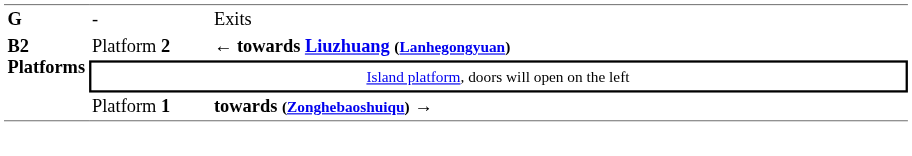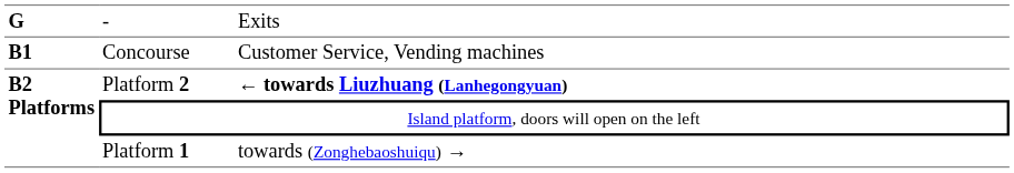 <table table border=0 cellspacing=0 cellpadding=3>
 <tr>
 <td style="border-top:solid 1px gray;" width=50 valign=top><strong>G</strong></td>
 <td style="border-top:solid 1px gray;" width=100 valign=top>-</td>
 <td style="border-top:solid 1px gray;" width=600 valign=top>Exits</td>
+</tr>
+<tr>
+<td style="border-bottom:solid 1px gray; border-top:solid 1px gray;" valign=top width=50><strong>B1</strong></td>
+<td style="border-bottom:solid 1px gray; border-top:solid 1px gray;" valign=top width=100>Concourse<br></td>
+<td style="border-bottom:solid 1px gray; border-top:solid 1px gray;" valign=top width=390>Customer Service, Vending machines</td>
 </tr>
 <tr>
 <td style="border-bottom:solid 1px gray;" rowspan="3" valign=top><strong>B2<br>Platforms</strong></td>
 <td>Platform <span> <strong>2</strong></span></td>
 <td><strong>←  towards <a href='#'>Liuzhuang</a> <small>(<a href='#'>Lanhegongyuan</a>)</small></strong></td>
 </tr>
 <tr>
 <td style="border-right:solid 2px black;border-left:solid 2px black;border-top:solid 2px black;border-bottom:solid 2px black;text-align:center;" colspan=2><small><a href='#'>Island platform</a>, doors will open on the left</small></td>
 </tr>
 <tr>
 <td style="border-bottom:solid 1px gray;">Platform <span> <strong>1</strong></span></td>
-<td style="border-bottom:solid 1px gray;"><strong>  towards  <small>(<a href='#'>Zonghebaoshuiqu</a>)</small> →</strong></td>
+<td style="border-bottom:solid 1px gray;">  towards  <small>(<a href='#'>Zonghebaoshuiqu</a>)</small> →</td>
 </tr>
 </table>
